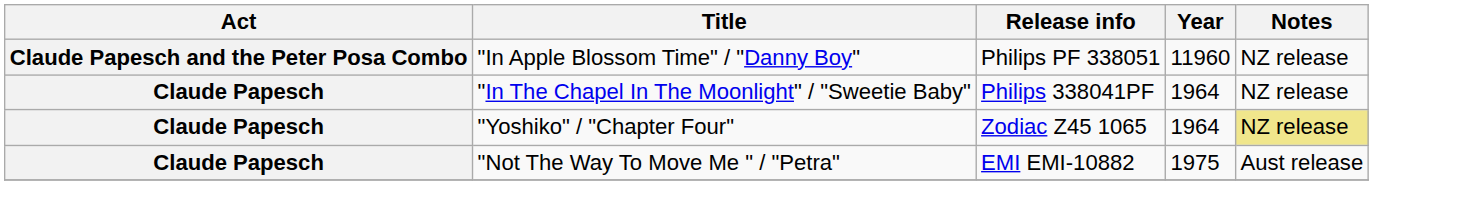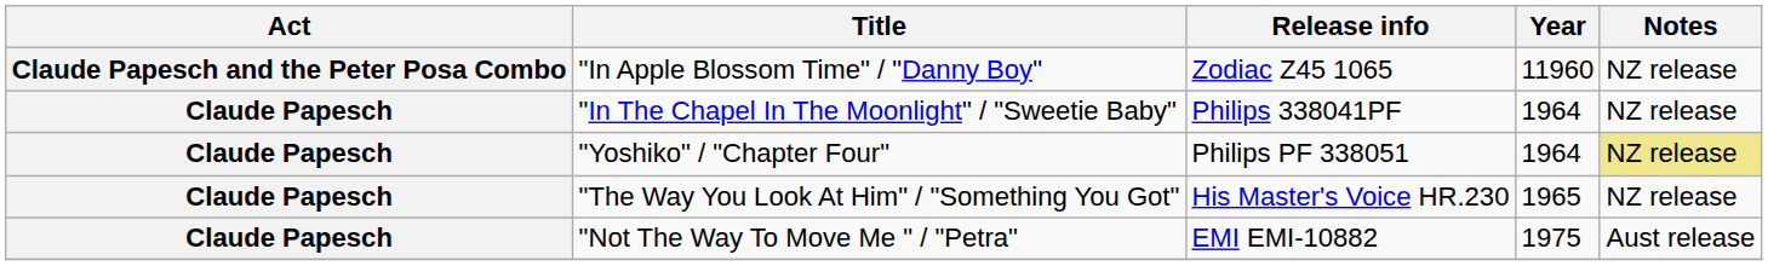 <table class="wikitable plainrowheaders sortable">
 <tr>
 <th scope="col">Act</th>
 <th scope="col">Title</th>
 <th scope="col">Release info</th>
 <th scope="col">Year</th>
 <th scope="col" class="unsortable">Notes</th>
 </tr>
 <tr>
 <th scope="row">Claude Papesch and the Peter Posa Combo</th>
 <td>"In Apple Blossom Time" / "<a href='#'>Danny Boy</a>"</td>
-<td>Philips PF 338051</td>
+<td><a href='#'>Zodiac</a> Z45 1065</td>
 <td>11960</td>
 <td>NZ release</td>
 </tr>
 <tr>
 <th scope="row">Claude Papesch</th>
 <td>"<a href='#'>In The Chapel In The Moonlight</a>" / "Sweetie Baby"</td>
 <td><a href='#'>Philips</a> 338041PF</td>
 <td>1964</td>
 <td>NZ release</td>
 </tr>
 <tr>
 <th scope="row">Claude Papesch</th>
 <td>"Yoshiko" / "Chapter Four"</td>
-<td><a href='#'>Zodiac</a> Z45 1065</td>
+<td>Philips PF 338051</td>
 <td>1964</td>
 <td style="background: khaki;">NZ release</td>
+</tr>
+<tr>
+<th scope="row">Claude Papesch</th>
+<td>"The Way You Look At Him" / "Something You Got"</td>
+<td><a href='#'>His Master's Voice</a> HR.230</td>
+<td>1965</td>
+<td>NZ release</td>
 </tr>
 <tr>
 <th scope="row">Claude Papesch</th>
 <td>"Not The Way To Move Me " / "Petra"</td>
 <td><a href='#'>EMI</a> EMI-10882</td>
 <td>1975</td>
 <td>Aust release</td>
 </tr>
 <tr>
 </tr>
 </table>
